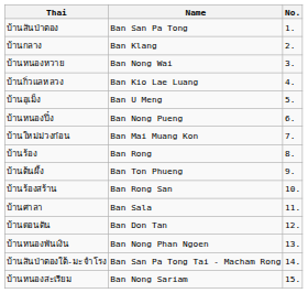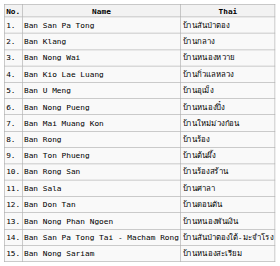 <table class="wikitable sortable">
 <tr>
+<th>No.</th>
+<th>Name</th>
 <th>Thai</th>
-<th>Name</th>
-<th>No.</th>
 </tr>
 <tr>
+<td>1.</td>
+<td>Ban San Pa Tong</td>
 <td>บ้านสันป่าตอง</td>
-<td>Ban San Pa Tong</td>
-<td>1.</td>
 </tr>
 <tr>
+<td>2.</td>
+<td>Ban Klang</td>
 <td>บ้านกลาง</td>
-<td>Ban Klang</td>
-<td>2.</td>
 </tr>
 <tr>
+<td>3.</td>
+<td>Ban Nong Wai</td>
 <td>บ้านหนองหวาย</td>
-<td>Ban Nong Wai</td>
-<td>3.</td>
 </tr>
 <tr>
+<td>4.</td>
+<td>Ban Kio Lae Luang</td>
 <td>บ้านกิ่วแลหลวง</td>
-<td>Ban Kio Lae Luang</td>
-<td>4.</td>
 </tr>
 <tr>
+<td>5.</td>
+<td>Ban U Meng</td>
 <td>บ้านอุเม็ง</td>
-<td>Ban U Meng</td>
-<td>5.</td>
 </tr>
 <tr>
+<td>6.</td>
+<td>Ban Nong Pueng</td>
 <td>บ้านหนองปึ๋ง</td>
-<td>Ban Nong Pueng</td>
-<td>6.</td>
 </tr>
 <tr>
+<td>7.</td>
+<td>Ban Mai Muang Kon</td>
 <td>บ้านใหม่ม่วงก๋อน</td>
-<td>Ban Mai Muang Kon</td>
-<td>7.</td>
 </tr>
 <tr>
+<td>8.</td>
+<td>Ban Rong</td>
 <td>บ้านร้อง</td>
-<td>Ban Rong</td>
-<td>8.</td>
 </tr>
 <tr>
+<td>9.</td>
+<td>Ban Ton Phueng</td>
 <td>บ้านต้นผึ้ง</td>
-<td>Ban Ton Phueng</td>
-<td>9.</td>
 </tr>
 <tr>
+<td>10.</td>
+<td>Ban Rong San</td>
 <td>บ้านร้องสร้าน</td>
-<td>Ban Rong San</td>
-<td>10.</td>
 </tr>
 <tr>
+<td>11.</td>
+<td>Ban Sala</td>
 <td>บ้านศาลา</td>
-<td>Ban Sala</td>
-<td>11.</td>
 </tr>
 <tr>
+<td>12.</td>
+<td>Ban Don Tan</td>
 <td>บ้านดอนตัน</td>
-<td>Ban Don Tan</td>
-<td>12.</td>
 </tr>
 <tr>
+<td>13.</td>
+<td>Ban Nong Phan Ngoen</td>
 <td>บ้านหนองพันเงิน</td>
-<td>Ban Nong Phan Ngoen</td>
-<td>13.</td>
 </tr>
 <tr>
+<td>14.</td>
+<td>Ban San Pa Tong Tai - Macham Rong</td>
 <td>บ้านสันป่าตองใต้-มะจำโรง</td>
-<td>Ban San Pa Tong Tai - Macham Rong</td>
-<td>14.</td>
 </tr>
 <tr>
+<td>15.</td>
+<td>Ban Nong Sariam</td>
 <td>บ้านหนองสะเรียม</td>
-<td>Ban Nong Sariam</td>
-<td>15.</td>
 </tr>
 </table>
